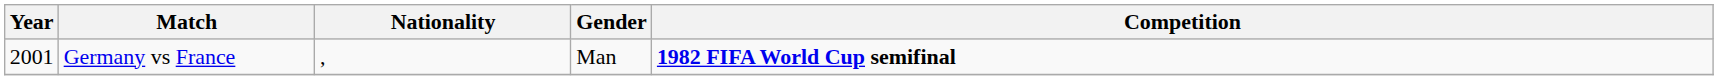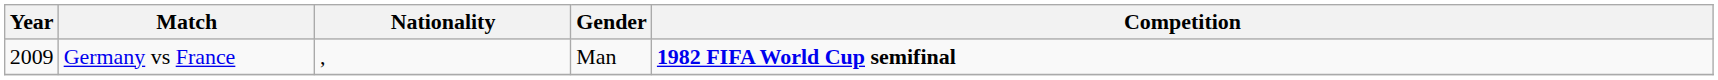 <table class="wikitable sortable" style="text-align: centre;">
 <tr>
 <th style="width:1%;">Year</th>
 <th style="width:15%;">Match</th>
 <th style="width:15%;">Nationality</th>
 <th style="width:1%;">Gender</th>
 <th class="unsortable">Competition</th>
 </tr>
 <tr>
-<td>2001</td>
+<td>2009</td>
 <td scope=row style=text-align:left><a href='#'>Germany</a> vs <a href='#'>France</a></td>
 <td align="left">, </td>
 <td>Man</td>
 <td><strong><a href='#'>1982 FIFA World Cup</a> semifinal</strong></td>
 </tr>
 <tr>
 </tr>
 </table>
